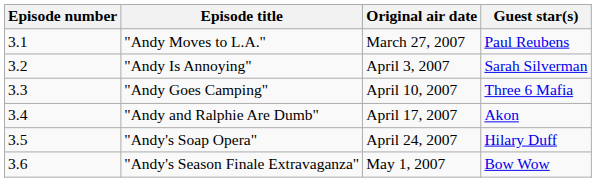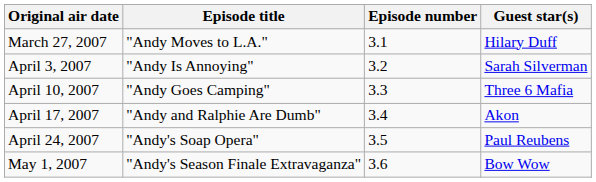 <table class="wikitable">
 <tr>
+<th>Original air date</th>
+<th>Episode title</th>
 <th>Episode number</th>
-<th>Episode title</th>
-<th>Original air date</th>
 <th>Guest star(s)</th>
 </tr>
 <tr>
+<td>March 27, 2007</td>
+<td>"Andy Moves to L.A."</td>
 <td>3.1</td>
-<td>"Andy Moves to L.A."</td>
-<td>March 27, 2007</td>
+<td><a href='#'>Hilary Duff</a></td>
+</tr>
+<tr>
+<td>April 3, 2007</td>
+<td>"Andy Is Annoying"</td>
+<td>3.2</td>
+<td><a href='#'>Sarah Silverman</a></td>
+</tr>
+<tr>
+<td>April 10, 2007</td>
+<td>"Andy Goes Camping"</td>
+<td>3.3</td>
+<td><a href='#'>Three 6 Mafia</a></td>
+</tr>
+<tr>
+<td>April 17, 2007</td>
+<td>"Andy and Ralphie Are Dumb"</td>
+<td>3.4</td>
+<td><a href='#'>Akon</a></td>
+</tr>
+<tr>
+<td>April 24, 2007</td>
+<td>"Andy's Soap Opera"</td>
+<td>3.5</td>
 <td><a href='#'>Paul Reubens</a></td>
 </tr>
 <tr>
-<td>3.2</td>
-<td>"Andy Is Annoying"</td>
-<td>April 3, 2007</td>
-<td><a href='#'>Sarah Silverman</a></td>
-</tr>
-<tr>
-<td>3.3</td>
-<td>"Andy Goes Camping"</td>
-<td>April 10, 2007</td>
-<td><a href='#'>Three 6 Mafia</a></td>
-</tr>
-<tr>
-<td>3.4</td>
-<td>"Andy and Ralphie Are Dumb"</td>
-<td>April 17, 2007</td>
-<td><a href='#'>Akon</a></td>
-</tr>
-<tr>
-<td>3.5</td>
-<td>"Andy's Soap Opera"</td>
-<td>April 24, 2007</td>
-<td><a href='#'>Hilary Duff</a></td>
-</tr>
-<tr>
+<td>May 1, 2007</td>
+<td>"Andy's Season Finale Extravaganza"</td>
 <td>3.6</td>
-<td>"Andy's Season Finale Extravaganza"</td>
-<td>May 1, 2007</td>
 <td><a href='#'>Bow Wow</a></td>
 </tr>
 </table>
